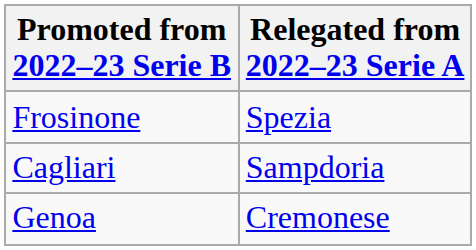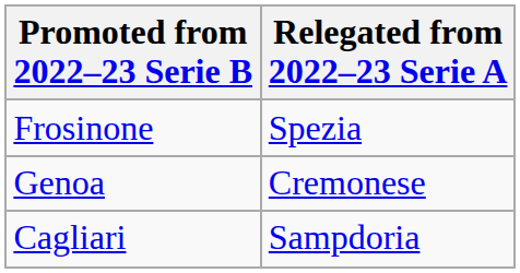 <table class="wikitable">
 <tr>
 <th>Promoted from<br><a href='#'>2022–23 Serie B</a></th>
 <th>Relegated from<br><a href='#'>2022–23 Serie A</a></th>
 </tr>
 <tr>
 <td><a href='#'>Frosinone</a></td>
 <td><a href='#'>Spezia</a></td>
 </tr>
 <tr>
+<td><a href='#'>Genoa</a></td>
+<td><a href='#'>Cremonese</a></td>
+</tr>
+<tr>
 <td><a href='#'>Cagliari</a></td>
 <td><a href='#'>Sampdoria</a></td>
 </tr>
-<tr>
-<td><a href='#'>Genoa</a></td>
-<td><a href='#'>Cremonese</a></td>
-</tr>
 </table>
